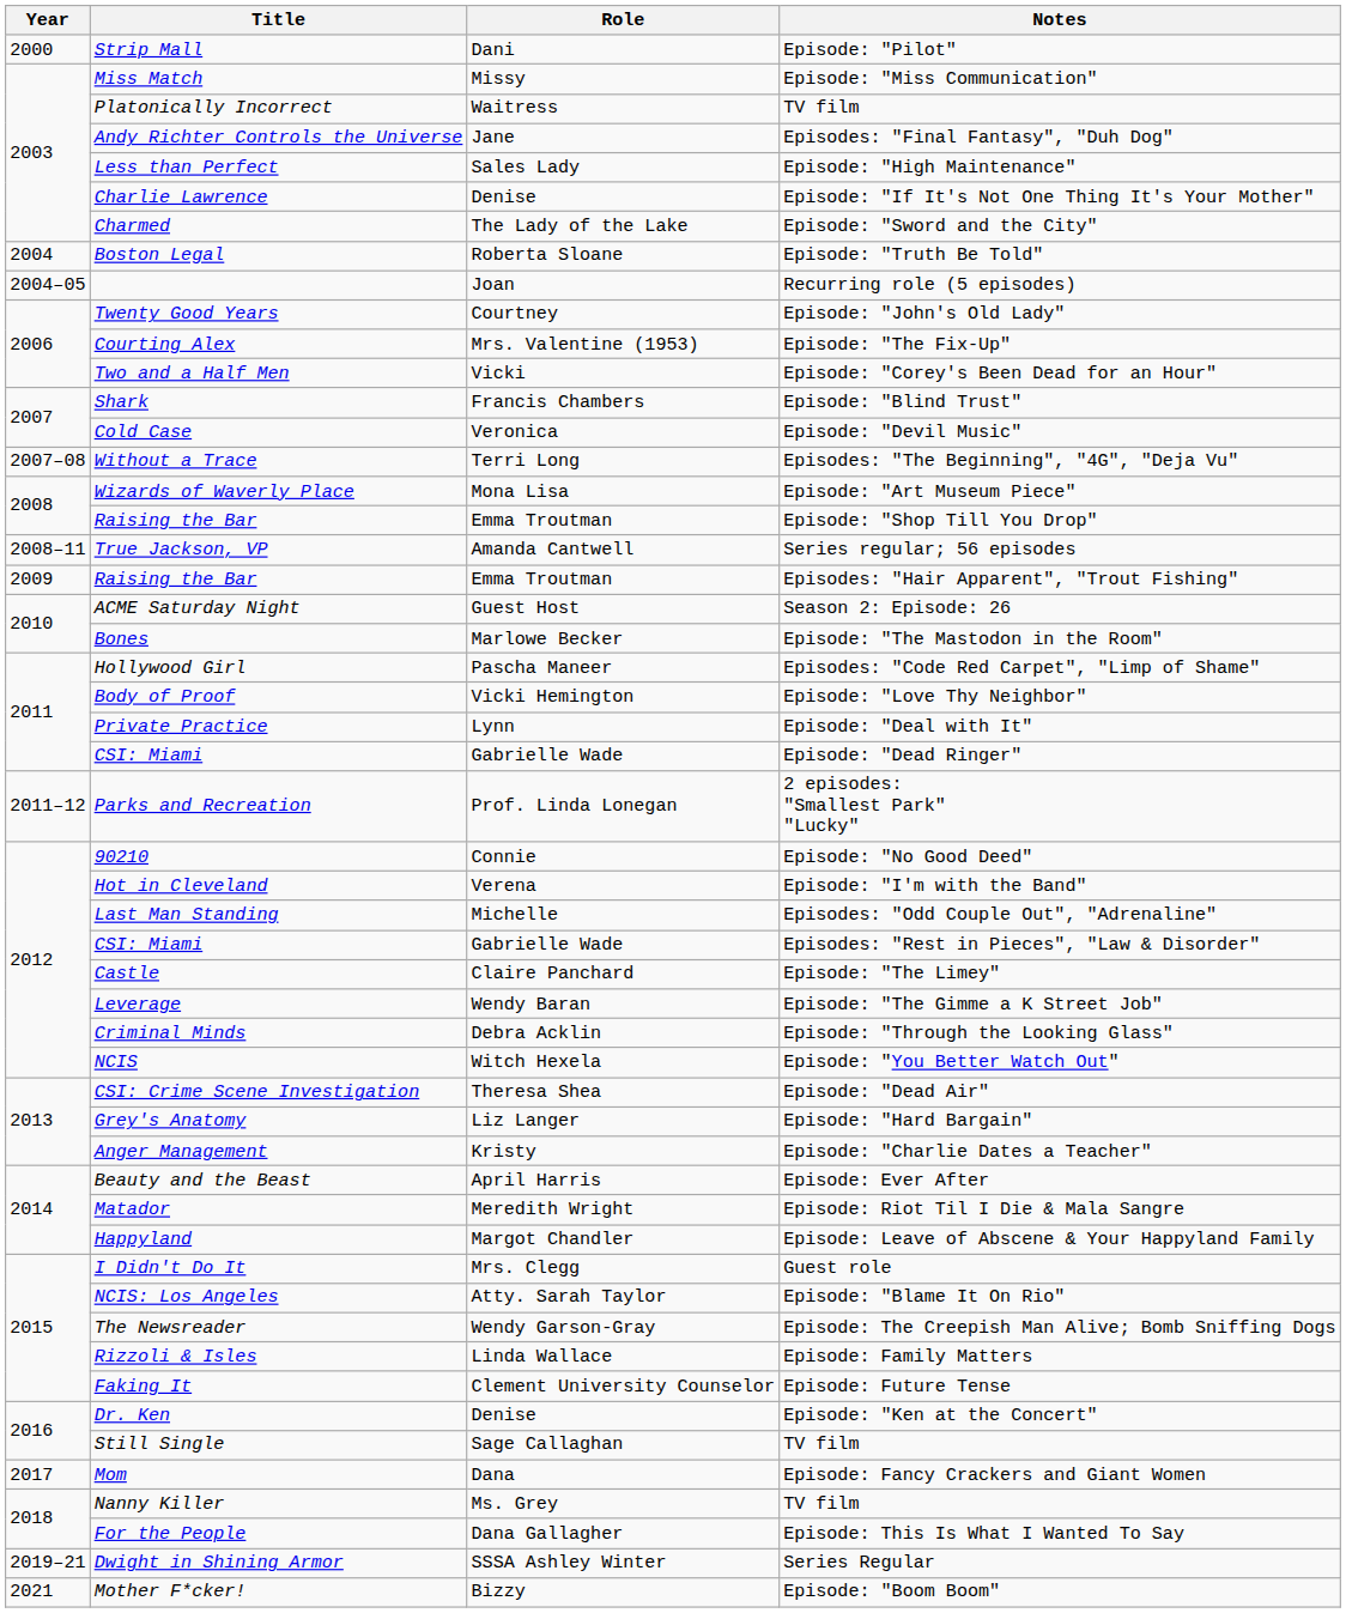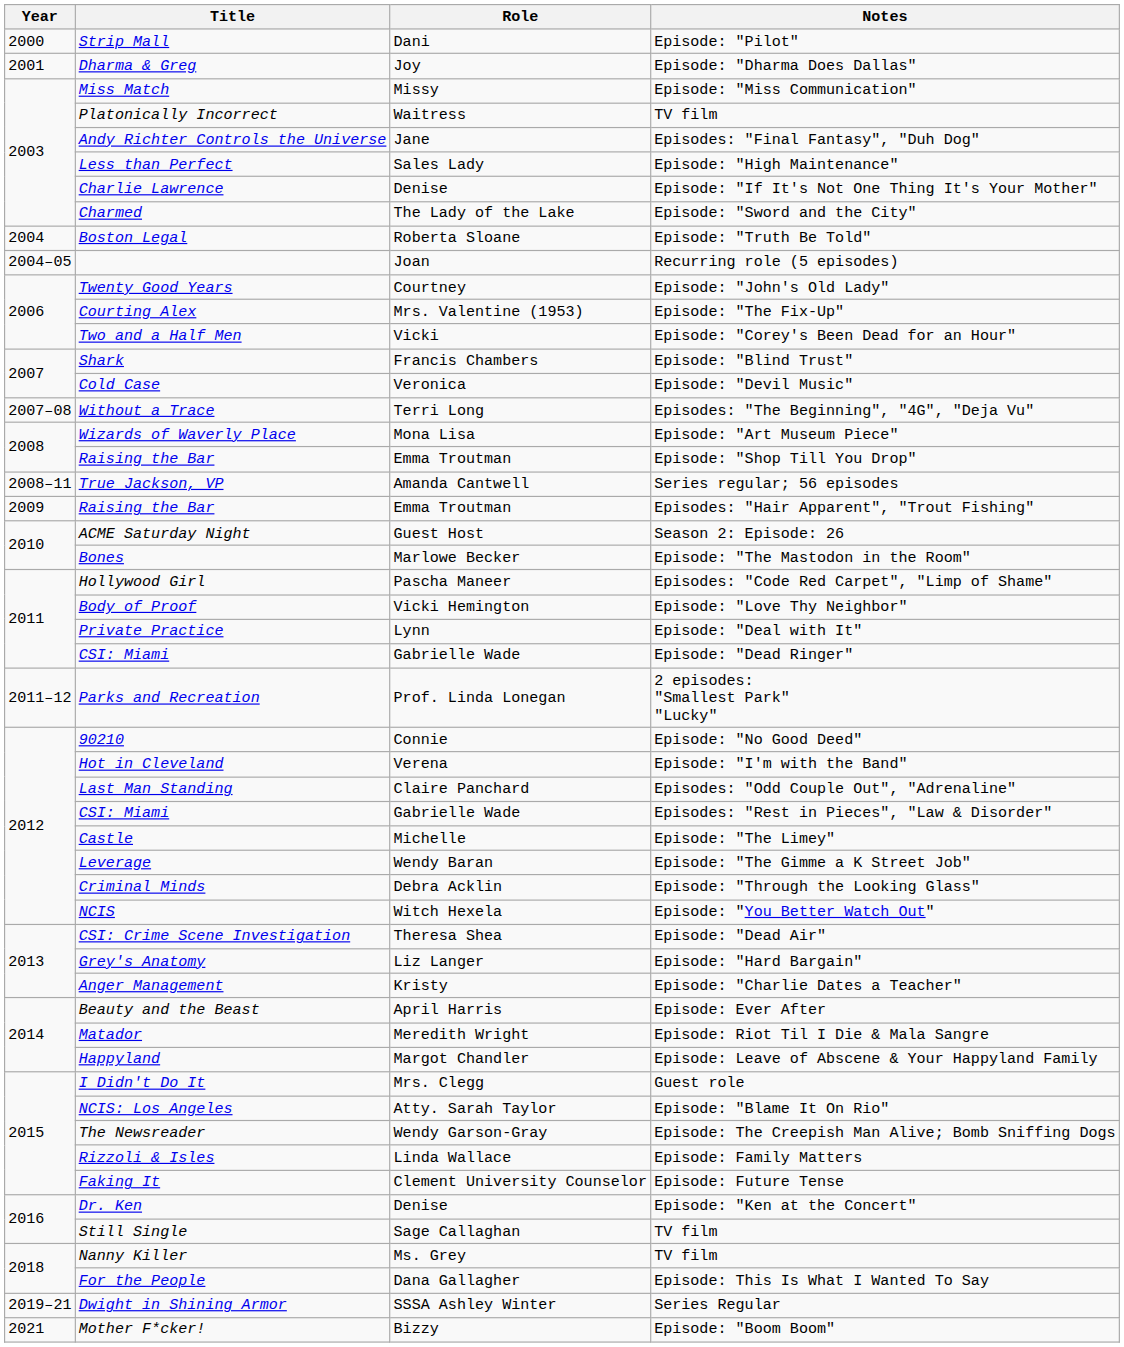 <table class="wikitable sortable">
 <tr>
 <th>Year</th>
 <th>Title</th>
 <th>Role</th>
 <th class="unsortable">Notes</th>
 </tr>
 <tr>
 <td>2000</td>
 <td><em><a href='#'>Strip Mall</a></em></td>
 <td>Dani</td>
 <td>Episode: "Pilot"</td>
+</tr>
+<tr>
+<td>2001</td>
+<td><em><a href='#'>Dharma & Greg</a></em></td>
+<td>Joy</td>
+<td>Episode: "Dharma Does Dallas"</td>
 </tr>
 <tr>
 <td rowspan="6">2003</td>
 <td><em><a href='#'>Miss Match</a></em></td>
 <td>Missy</td>
 <td>Episode: "Miss Communication"</td>
 </tr>
 <tr>
 <td><em>Platonically Incorrect</em></td>
 <td>Waitress</td>
 <td>TV film</td>
 </tr>
 <tr>
 <td><em><a href='#'>Andy Richter Controls the Universe</a></em></td>
 <td>Jane</td>
 <td>Episodes: "Final Fantasy", "Duh Dog"</td>
 </tr>
 <tr>
 <td><em><a href='#'>Less than Perfect</a></em></td>
 <td>Sales Lady</td>
 <td>Episode: "High Maintenance"</td>
 </tr>
 <tr>
 <td><em><a href='#'>Charlie Lawrence</a></em></td>
 <td>Denise</td>
 <td>Episode: "If It's Not One Thing It's Your Mother"</td>
 </tr>
 <tr>
 <td><em><a href='#'>Charmed</a></em></td>
 <td>The Lady of the Lake</td>
 <td>Episode: "Sword and the City"</td>
 </tr>
 <tr>
 <td>2004</td>
 <td><em><a href='#'>Boston Legal</a></em></td>
 <td>Roberta Sloane</td>
 <td>Episode: "Truth Be Told"</td>
 </tr>
 <tr>
 <td>2004–05</td>
 <td><em></em></td>
 <td>Joan</td>
 <td>Recurring role (5 episodes)</td>
 </tr>
 <tr>
 <td rowspan="3">2006</td>
 <td><em><a href='#'>Twenty Good Years</a></em></td>
 <td>Courtney</td>
 <td>Episode: "John's Old Lady"</td>
 </tr>
 <tr>
 <td><em><a href='#'>Courting Alex</a></em></td>
 <td>Mrs. Valentine (1953)</td>
 <td>Episode: "The Fix-Up"</td>
 </tr>
 <tr>
 <td><em><a href='#'>Two and a Half Men</a></em></td>
 <td>Vicki</td>
 <td>Episode: "Corey's Been Dead for an Hour"</td>
 </tr>
 <tr>
 <td rowspan="2">2007</td>
 <td><em><a href='#'>Shark</a></em></td>
 <td>Francis Chambers</td>
 <td>Episode: "Blind Trust"</td>
 </tr>
 <tr>
 <td><em><a href='#'>Cold Case</a></em></td>
 <td>Veronica</td>
 <td>Episode: "Devil Music"</td>
 </tr>
 <tr>
 <td>2007–08</td>
 <td><em><a href='#'>Without a Trace</a></em></td>
 <td>Terri Long</td>
 <td>Episodes: "The Beginning", "4G", "Deja Vu"</td>
 </tr>
 <tr>
 <td rowspan="2">2008</td>
 <td><em><a href='#'>Wizards of Waverly Place</a></em></td>
 <td>Mona Lisa</td>
 <td>Episode: "Art Museum Piece"</td>
 </tr>
 <tr>
 <td><em><a href='#'>Raising the Bar</a></em></td>
 <td>Emma Troutman</td>
 <td>Episode: "Shop Till You Drop"</td>
 </tr>
 <tr>
 <td>2008–11</td>
 <td><em><a href='#'>True Jackson, VP</a></em></td>
 <td>Amanda Cantwell</td>
 <td>Series regular; 56 episodes</td>
 </tr>
 <tr>
 <td>2009</td>
 <td><em><a href='#'>Raising the Bar</a></em></td>
 <td>Emma Troutman</td>
 <td>Episodes: "Hair Apparent", "Trout Fishing"</td>
 </tr>
 <tr>
 <td rowspan="2">2010</td>
 <td><em>ACME Saturday Night</em></td>
 <td>Guest Host</td>
 <td>Season 2: Episode: 26</td>
 </tr>
 <tr>
 <td><em><a href='#'>Bones</a></em></td>
 <td>Marlowe Becker</td>
 <td>Episode: "The Mastodon in the Room"</td>
 </tr>
 <tr>
 <td rowspan="4">2011</td>
 <td><em>Hollywood Girl</em></td>
 <td>Pascha Maneer</td>
 <td>Episodes: "Code Red Carpet", "Limp of Shame"</td>
 </tr>
 <tr>
 <td><em><a href='#'>Body of Proof</a></em></td>
 <td>Vicki Hemington</td>
 <td>Episode: "Love Thy Neighbor"</td>
 </tr>
 <tr>
 <td><em><a href='#'>Private Practice</a></em></td>
 <td>Lynn</td>
 <td>Episode: "Deal with It"</td>
 </tr>
 <tr>
 <td><em><a href='#'>CSI: Miami</a></em></td>
 <td>Gabrielle Wade</td>
 <td>Episode: "Dead Ringer"</td>
 </tr>
 <tr>
 <td>2011–12</td>
 <td><em><a href='#'>Parks and Recreation</a></em></td>
 <td>Prof. Linda Lonegan</td>
 <td>2 episodes: <br> "Smallest Park" <br> "Lucky"</td>
 </tr>
 <tr>
 <td rowspan="8">2012</td>
 <td><em><a href='#'>90210</a></em></td>
 <td>Connie</td>
 <td>Episode: "No Good Deed"</td>
 </tr>
 <tr>
 <td><em><a href='#'>Hot in Cleveland</a></em></td>
 <td>Verena</td>
 <td>Episode: "I'm with the Band"</td>
 </tr>
 <tr>
 <td><em><a href='#'>Last Man Standing</a></em></td>
-<td>Michelle</td>
+<td>Claire Panchard</td>
 <td>Episodes: "Odd Couple Out", "Adrenaline"</td>
 </tr>
 <tr>
 <td><em><a href='#'>CSI: Miami</a></em></td>
 <td>Gabrielle Wade</td>
 <td>Episodes: "Rest in Pieces", "Law & Disorder"</td>
 </tr>
 <tr>
 <td><em><a href='#'>Castle</a></em></td>
-<td>Claire Panchard</td>
+<td>Michelle</td>
 <td>Episode: "The Limey"</td>
 </tr>
 <tr>
 <td><em><a href='#'>Leverage</a></em></td>
 <td>Wendy Baran</td>
 <td>Episode: "The Gimme a K Street Job"</td>
 </tr>
 <tr>
 <td><em><a href='#'>Criminal Minds</a></em></td>
 <td>Debra Acklin</td>
 <td>Episode: "Through the Looking Glass"</td>
 </tr>
 <tr>
 <td><em><a href='#'>NCIS</a></em></td>
 <td>Witch Hexela</td>
 <td>Episode: "<a href='#'>You Better Watch Out</a>"</td>
 </tr>
 <tr>
 <td rowspan="3">2013</td>
 <td><em><a href='#'>CSI: Crime Scene Investigation</a></em></td>
 <td>Theresa Shea</td>
 <td>Episode: "Dead Air"</td>
 </tr>
 <tr>
 <td><em><a href='#'>Grey's Anatomy</a></em></td>
 <td>Liz Langer</td>
 <td>Episode: "Hard Bargain"</td>
 </tr>
 <tr>
 <td><em><a href='#'>Anger Management</a></em></td>
 <td>Kristy</td>
 <td>Episode: "Charlie Dates a Teacher"</td>
 </tr>
 <tr>
 <td rowspan="3">2014</td>
 <td><em>Beauty and the Beast</em></td>
 <td>April Harris</td>
 <td>Episode: Ever After</td>
 </tr>
 <tr>
 <td><em><a href='#'>Matador</a></em></td>
 <td>Meredith Wright</td>
 <td>Episode: Riot Til I Die & Mala Sangre</td>
 </tr>
 <tr>
 <td><em><a href='#'>Happyland</a></em></td>
 <td>Margot Chandler</td>
 <td>Episode: Leave of Abscene & Your Happyland Family</td>
 </tr>
 <tr>
 <td rowspan="5">2015</td>
 <td><em><a href='#'>I Didn't Do It</a></em></td>
 <td>Mrs. Clegg</td>
 <td>Guest role</td>
 </tr>
 <tr>
 <td><em><a href='#'>NCIS: Los Angeles</a></em></td>
 <td>Atty. Sarah Taylor</td>
 <td>Episode: "Blame It On Rio"</td>
 </tr>
 <tr>
 <td><em>The Newsreader</em></td>
 <td>Wendy Garson-Gray</td>
 <td>Episode: The Creepish Man Alive; Bomb Sniffing Dogs</td>
 </tr>
 <tr>
 <td><em><a href='#'>Rizzoli & Isles</a></em></td>
 <td>Linda Wallace</td>
 <td>Episode: Family Matters</td>
 </tr>
 <tr>
 <td><em><a href='#'>Faking It</a></em></td>
 <td>Clement University Counselor</td>
 <td>Episode: Future Tense</td>
 </tr>
 <tr>
 <td rowspan="2">2016</td>
 <td><em><a href='#'>Dr. Ken</a></em></td>
 <td>Denise</td>
 <td>Episode: "Ken at the Concert"</td>
 </tr>
 <tr>
 <td><em>Still Single</em></td>
 <td>Sage Callaghan</td>
 <td>TV film</td>
 </tr>
 <tr>
-<td>2017</td>
-<td><em><a href='#'>Mom</a></em></td>
-<td>Dana</td>
-<td>Episode: Fancy Crackers and Giant Women</td>
-</tr>
-<tr>
 <td rowspan="2">2018</td>
 <td><em>Nanny Killer</em></td>
 <td>Ms. Grey</td>
 <td>TV film</td>
 </tr>
 <tr>
 <td><em><a href='#'>For the People</a></em></td>
 <td>Dana Gallagher</td>
 <td>Episode: This Is What I Wanted To Say</td>
 </tr>
 <tr>
 <td>2019–21</td>
 <td><em><a href='#'>Dwight in Shining Armor</a></em></td>
 <td>SSSA Ashley Winter</td>
 <td>Series Regular</td>
 </tr>
 <tr>
 <td>2021</td>
 <td><em>Mother F*cker!</em></td>
 <td>Bizzy</td>
 <td>Episode: "Boom Boom"</td>
 </tr>
 </table>
